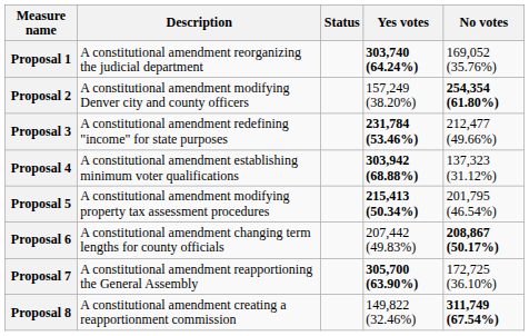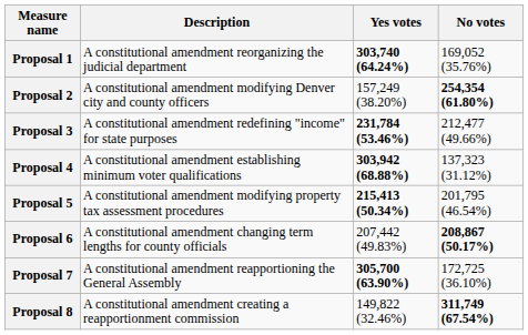 <table class="wikitable sortable plainrowheaders" style="width:100%">
 <tr>
 <th scope="col">Measure name</th>
 <th class="unsortable" scope="col">Description</th>
-<th scope="col">Status</th>
 <th scope="col">Yes votes</th>
 <th scope="col">No votes</th>
 </tr>
 <tr>
 <th scope="row">Proposal 1</th>
 <td>A constitutional amendment reorganizing the judicial department</td>
-<td></td>
 <td><strong>303,740 (64.24%)</strong></td>
 <td>169,052 (35.76%)</td>
 </tr>
 <tr>
 <th scope="row">Proposal 2</th>
 <td>A constitutional amendment modifying Denver city and county officers</td>
-<td></td>
 <td>157,249 (38.20%)</td>
 <td><strong>254,354 (61.80%)</strong></td>
 </tr>
 <tr>
 <th scope="row">Proposal 3</th>
 <td>A constitutional amendment redefining "income" for state purposes</td>
-<td></td>
 <td><strong>231,784 (53.46%)</strong></td>
 <td>212,477 (49.66%)</td>
 </tr>
 <tr>
 <th scope="row">Proposal 4</th>
 <td>A constitutional amendment establishing minimum voter qualifications</td>
-<td></td>
 <td><strong>303,942 (68.88%)</strong></td>
 <td>137,323 (31.12%)</td>
 </tr>
 <tr>
 <th scope="row">Proposal 5</th>
 <td>A constitutional amendment modifying property tax assessment procedures</td>
-<td></td>
 <td><strong>215,413 (50.34%)</strong></td>
 <td>201,795 (46.54%)</td>
 </tr>
 <tr>
 <th scope="row">Proposal 6</th>
 <td>A constitutional amendment changing term lengths for county officials</td>
-<td></td>
 <td>207,442 (49.83%)</td>
 <td><strong>208,867 (50.17%)</strong></td>
 </tr>
 <tr>
 <th scope="row">Proposal 7</th>
 <td>A constitutional amendment reapportioning the General Assembly</td>
-<td></td>
 <td><strong>305,700 (63.90%)</strong></td>
 <td>172,725 (36.10%)</td>
 </tr>
 <tr>
 <th scope="row">Proposal 8</th>
 <td>A constitutional amendment creating a reapportionment commission</td>
-<td></td>
 <td>149,822 (32.46%)</td>
 <td><strong>311,749 (67.54%)</strong></td>
 </tr>
 </table>
